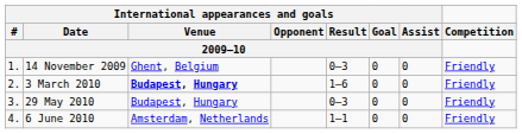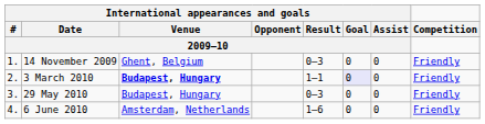 <table class="wikitable collapsible collapsed" style="font-size:90%">
 <tr>
 <th colspan="7"><strong>International appearances and goals</strong></th>
 </tr>
 <tr>
 <th>#</th>
 <th>Date</th>
 <th>Venue</th>
 <th>Opponent</th>
 <th>Result</th>
 <th>Goal</th>
 <th>Assist</th>
 <th>Competition</th>
 </tr>
 <tr>
 <th colspan="7"><strong>2009–10</strong></th>
 </tr>
 <tr>
 <td>1.</td>
 <td>14 November 2009</td>
 <td><a href='#'>Ghent</a>, <a href='#'>Belgium</a></td>
 <td></td>
 <td>0–3</td>
 <td>0</td>
 <td>0</td>
 <td><a href='#'>Friendly</a></td>
 </tr>
 <tr>
 <td>2.</td>
 <td>3 March 2010</td>
 <td><strong><a href='#'>Budapest</a>, <a href='#'>Hungary</a></strong></td>
 <td></td>
-<td>1–6</td>
-<td>0</td>
+<td>1–1</td>
+<td style="background: lavender;">0</td>
 <td>0</td>
 <td><a href='#'>Friendly</a></td>
 </tr>
 <tr>
 <td>3.</td>
 <td>29 May 2010</td>
 <td><a href='#'>Budapest</a>, <a href='#'>Hungary</a></td>
 <td></td>
 <td>0–3</td>
 <td>0</td>
 <td>0</td>
 <td><a href='#'>Friendly</a></td>
 </tr>
 <tr>
 <td>4.</td>
 <td>6 June 2010</td>
 <td><a href='#'>Amsterdam</a>, <a href='#'>Netherlands</a></td>
 <td></td>
-<td>1–1</td>
+<td>1–6</td>
 <td>0</td>
 <td>0</td>
 <td><a href='#'>Friendly</a></td>
 </tr>
 </table>
